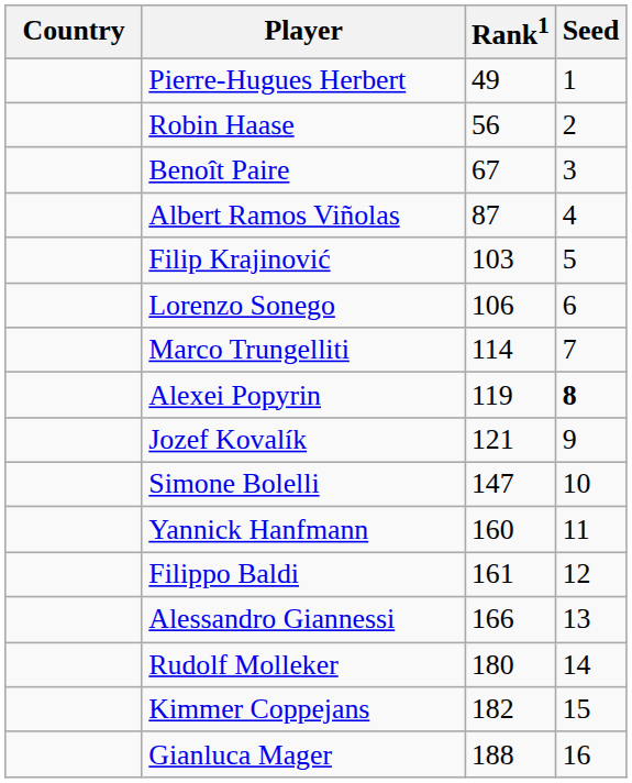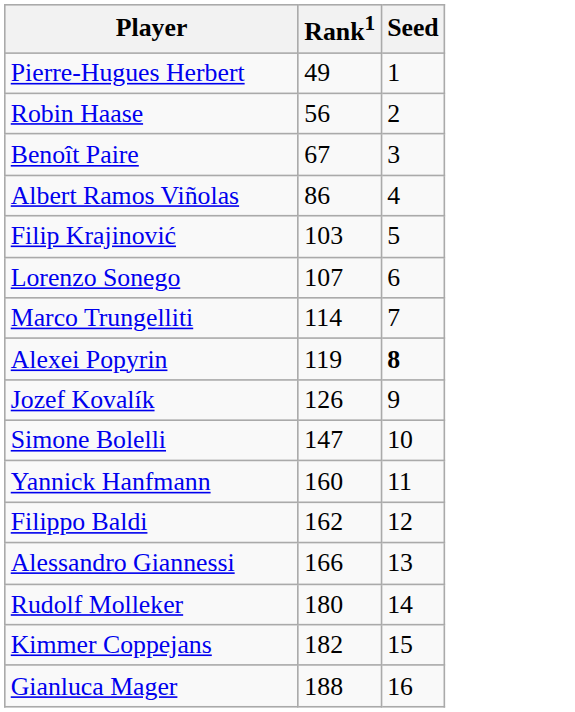 <table class="sortable wikitable">
 <tr>
-<th width="70">Country</th>
 <th width="175">Player</th>
 <th>Rank<sup>1</sup></th>
 <th>Seed</th>
 </tr>
 <tr>
-<td></td>
 <td><a href='#'>Pierre-Hugues Herbert</a></td>
 <td>49</td>
 <td>1</td>
 </tr>
 <tr>
-<td></td>
 <td><a href='#'>Robin Haase</a></td>
 <td>56</td>
 <td>2</td>
 </tr>
 <tr>
-<td></td>
 <td><a href='#'>Benoît Paire</a></td>
 <td>67</td>
 <td>3</td>
 </tr>
 <tr>
-<td></td>
 <td><a href='#'>Albert Ramos Viñolas</a></td>
-<td>87</td>
+<td>86</td>
 <td>4</td>
 </tr>
 <tr>
-<td></td>
 <td><a href='#'>Filip Krajinović</a></td>
 <td>103</td>
 <td>5</td>
 </tr>
 <tr>
-<td></td>
 <td><a href='#'>Lorenzo Sonego</a></td>
-<td>106</td>
+<td>107</td>
 <td>6</td>
 </tr>
 <tr>
-<td></td>
 <td><a href='#'>Marco Trungelliti</a></td>
 <td>114</td>
 <td>7</td>
 </tr>
 <tr>
-<td></td>
 <td><a href='#'>Alexei Popyrin</a></td>
 <td>119</td>
 <td><strong>8</strong></td>
 </tr>
 <tr>
-<td></td>
 <td><a href='#'>Jozef Kovalík</a></td>
-<td>121</td>
+<td>126</td>
 <td>9</td>
 </tr>
 <tr>
-<td></td>
 <td><a href='#'>Simone Bolelli</a></td>
 <td>147</td>
 <td>10</td>
 </tr>
 <tr>
-<td></td>
 <td><a href='#'>Yannick Hanfmann</a></td>
 <td>160</td>
 <td>11</td>
 </tr>
 <tr>
-<td></td>
 <td><a href='#'>Filippo Baldi</a></td>
-<td>161</td>
+<td>162</td>
 <td>12</td>
 </tr>
 <tr>
-<td></td>
 <td><a href='#'>Alessandro Giannessi</a></td>
 <td>166</td>
 <td>13</td>
 </tr>
 <tr>
-<td></td>
 <td><a href='#'>Rudolf Molleker</a></td>
 <td>180</td>
 <td>14</td>
 </tr>
 <tr>
-<td></td>
 <td><a href='#'>Kimmer Coppejans</a></td>
 <td>182</td>
 <td>15</td>
 </tr>
 <tr>
-<td></td>
 <td><a href='#'>Gianluca Mager</a></td>
 <td>188</td>
 <td>16</td>
 </tr>
 </table>
